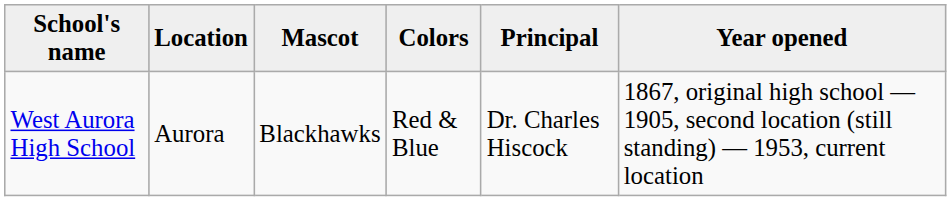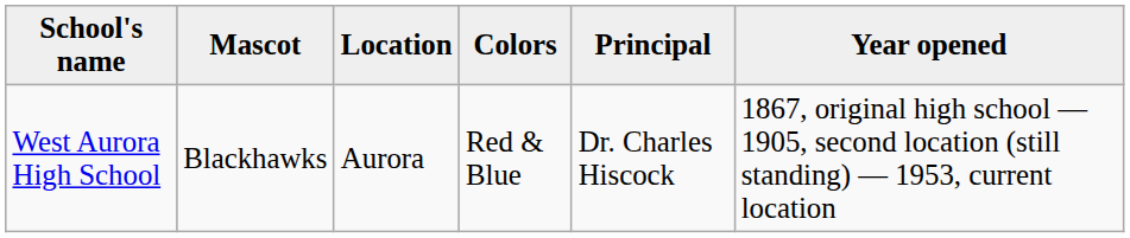 <table class="wikitable">
 <tr>
 <th style="background:#efefef;">School's name</th>
+<th style="background:#efefef;">Mascot</th>
 <th style="background:#efefef;">Location</th>
-<th style="background:#efefef;">Mascot</th>
 <th style="background:#efefef;">Colors</th>
 <th style="background:#efefef;">Principal</th>
 <th style="background:#efefef;">Year opened</th>
 </tr>
 <tr>
 <td><a href='#'>West Aurora High School</a></td>
+<td>Blackhawks</td>
 <td>Aurora</td>
-<td>Blackhawks</td>
 <td>Red & Blue</td>
 <td>Dr. Charles Hiscock</td>
 <td>1867, original high school — 1905, second location (still standing) — 1953, current location</td>
 </tr>
 </table>
